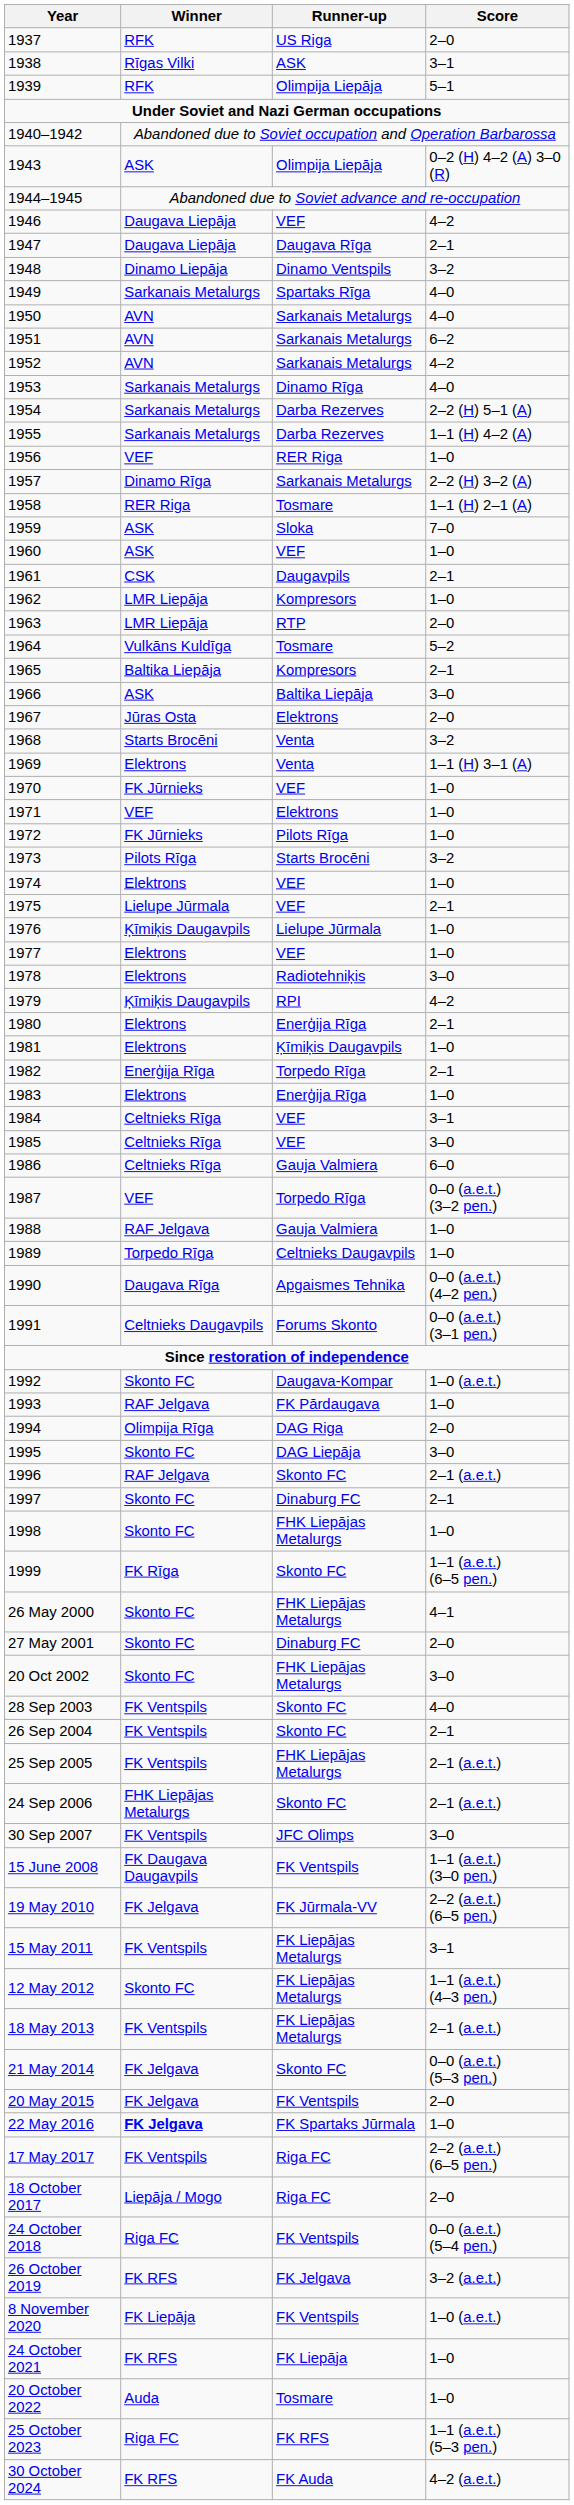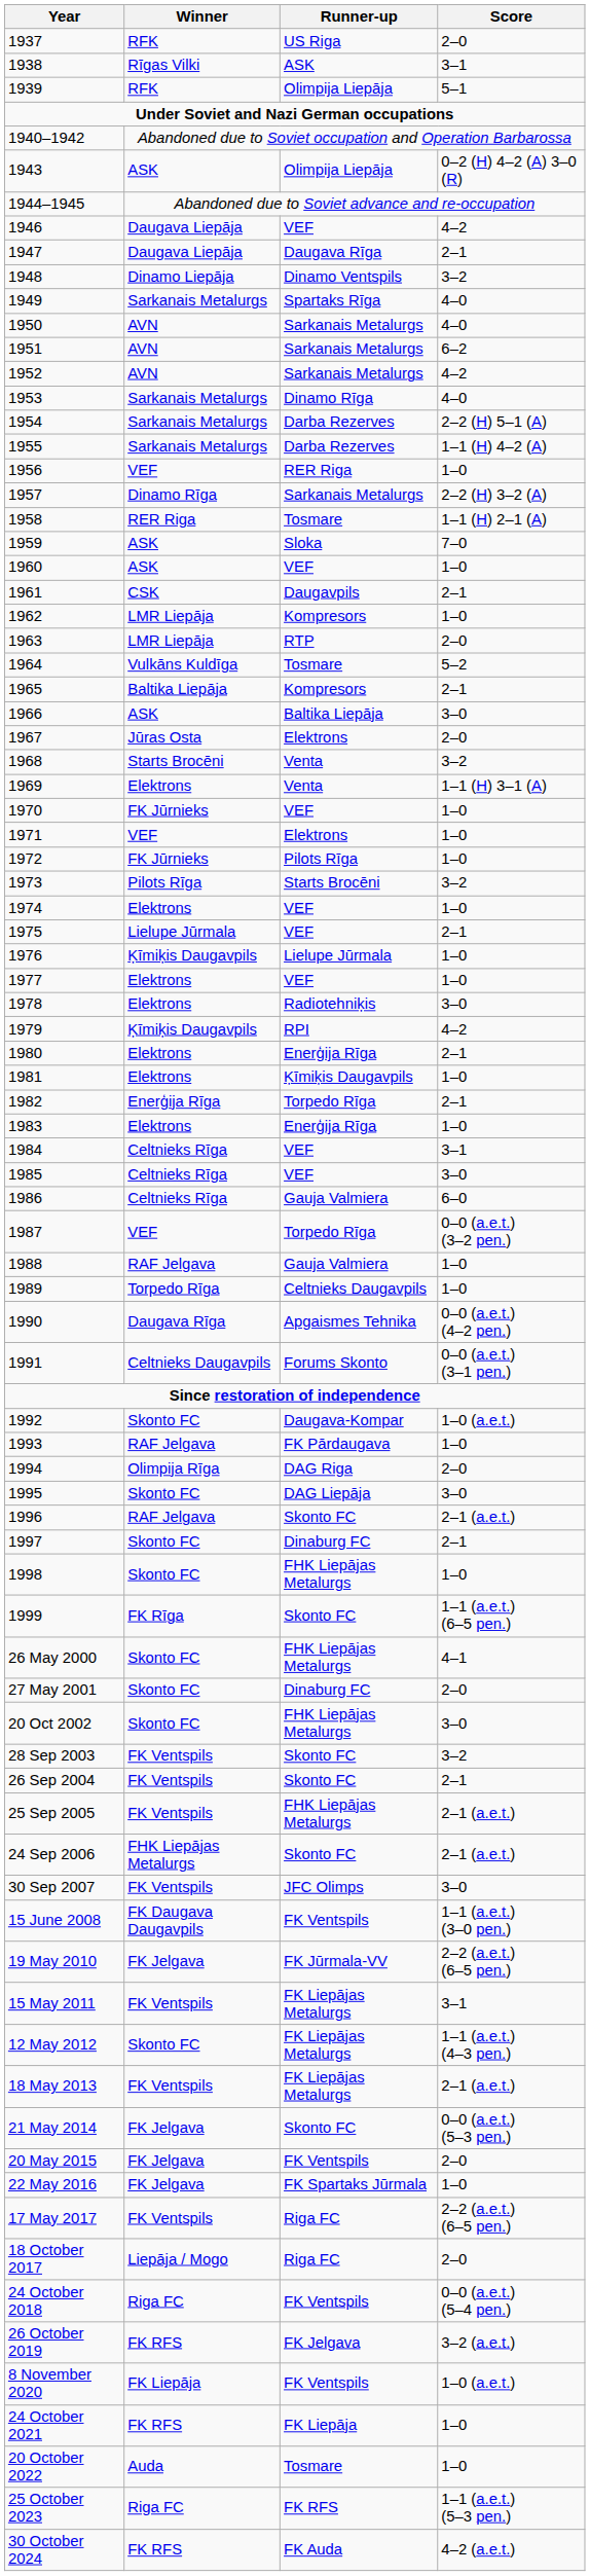 <table class="sortable wikitable">
 <tr>
 <th>Year</th>
 <th>Winner</th>
 <th>Runner-up</th>
 <th>Score</th>
 </tr>
 <tr>
 <td>1937</td>
 <td><a href='#'>RFK</a></td>
 <td><a href='#'>US Riga</a></td>
 <td>2–0</td>
 </tr>
 <tr>
 <td>1938</td>
 <td><a href='#'>Rīgas Vilki</a></td>
 <td><a href='#'>ASK</a></td>
 <td>3–1</td>
 </tr>
 <tr>
 <td>1939</td>
 <td><a href='#'>RFK</a></td>
 <td><a href='#'>Olimpija Liepāja</a></td>
 <td>5–1</td>
 </tr>
 <tr>
 <td colspan=4 align=center><strong>Under Soviet and Nazi German occupations</strong></td>
 </tr>
 <tr>
 <td>1940–1942</td>
 <td colspan=3 align=center><em>Abandoned due to <a href='#'>Soviet occupation</a> and <a href='#'>Operation Barbarossa</a></em></td>
 </tr>
 <tr>
 <td>1943</td>
 <td><a href='#'>ASK</a></td>
 <td><a href='#'>Olimpija Liepāja</a></td>
 <td>0–2 (<a href='#'>H</a>) 4–2 (<a href='#'>A</a>) 3–0 (<a href='#'>R</a>)</td>
 </tr>
 <tr>
 <td>1944–1945</td>
 <td colspan=3 align=center><em>Abandoned due to <a href='#'>Soviet advance and re-occupation</a></em></td>
 </tr>
 <tr>
 <td>1946</td>
 <td><a href='#'>Daugava Liepāja</a></td>
 <td><a href='#'>VEF</a></td>
 <td>4–2</td>
 </tr>
 <tr>
 <td>1947</td>
 <td><a href='#'>Daugava Liepāja</a></td>
 <td><a href='#'>Daugava Rīga</a></td>
 <td>2–1</td>
 </tr>
 <tr>
 <td>1948</td>
 <td><a href='#'>Dinamo Liepāja</a></td>
 <td><a href='#'>Dinamo Ventspils</a></td>
 <td>3–2</td>
 </tr>
 <tr>
 <td>1949</td>
 <td><a href='#'>Sarkanais Metalurgs</a></td>
 <td><a href='#'>Spartaks Rīga</a></td>
 <td>4–0</td>
 </tr>
 <tr>
 <td>1950</td>
 <td><a href='#'>AVN</a></td>
 <td><a href='#'>Sarkanais Metalurgs</a></td>
 <td>4–0</td>
 </tr>
 <tr>
 <td>1951</td>
 <td><a href='#'>AVN</a></td>
 <td><a href='#'>Sarkanais Metalurgs</a></td>
 <td>6–2</td>
 </tr>
 <tr>
 <td>1952</td>
 <td><a href='#'>AVN</a></td>
 <td><a href='#'>Sarkanais Metalurgs</a></td>
 <td>4–2</td>
 </tr>
 <tr>
 <td>1953</td>
 <td><a href='#'>Sarkanais Metalurgs</a></td>
 <td><a href='#'>Dinamo Rīga</a></td>
 <td>4–0</td>
 </tr>
 <tr>
 <td>1954</td>
 <td><a href='#'>Sarkanais Metalurgs</a></td>
 <td><a href='#'>Darba Rezerves</a></td>
 <td>2–2 (<a href='#'>H</a>) 5–1 (<a href='#'>A</a>)</td>
 </tr>
 <tr>
 <td>1955</td>
 <td><a href='#'>Sarkanais Metalurgs</a></td>
 <td><a href='#'>Darba Rezerves</a></td>
 <td>1–1 (<a href='#'>H</a>) 4–2 (<a href='#'>A</a>)</td>
 </tr>
 <tr>
 <td>1956</td>
 <td><a href='#'>VEF</a></td>
 <td><a href='#'>RER Riga</a></td>
 <td>1–0</td>
 </tr>
 <tr>
 <td>1957</td>
 <td><a href='#'>Dinamo Rīga</a></td>
 <td><a href='#'>Sarkanais Metalurgs</a></td>
 <td>2–2 (<a href='#'>H</a>) 3–2 (<a href='#'>A</a>)</td>
 </tr>
 <tr>
 <td>1958</td>
 <td><a href='#'>RER Riga</a></td>
 <td><a href='#'>Tosmare</a></td>
 <td>1–1 (<a href='#'>H</a>) 2–1 (<a href='#'>A</a>)</td>
 </tr>
 <tr>
 <td>1959</td>
 <td><a href='#'>ASK</a></td>
 <td><a href='#'>Sloka</a></td>
 <td>7–0</td>
 </tr>
 <tr>
 <td>1960</td>
 <td><a href='#'>ASK</a></td>
 <td><a href='#'>VEF</a></td>
 <td>1–0</td>
 </tr>
 <tr>
 <td>1961</td>
 <td><a href='#'>CSK</a></td>
 <td><a href='#'>Daugavpils</a></td>
 <td>2–1</td>
 </tr>
 <tr>
 <td>1962</td>
 <td><a href='#'>LMR Liepāja</a></td>
 <td><a href='#'>Kompresors</a></td>
 <td>1–0</td>
 </tr>
 <tr>
 <td>1963</td>
 <td><a href='#'>LMR Liepāja</a></td>
 <td><a href='#'>RTP</a></td>
 <td>2–0</td>
 </tr>
 <tr>
 <td>1964</td>
 <td><a href='#'>Vulkāns Kuldīga</a></td>
 <td><a href='#'>Tosmare</a></td>
 <td>5–2</td>
 </tr>
 <tr>
 <td>1965</td>
 <td><a href='#'>Baltika Liepāja</a></td>
 <td><a href='#'>Kompresors</a></td>
 <td>2–1</td>
 </tr>
 <tr>
 <td>1966</td>
 <td><a href='#'>ASK</a></td>
 <td><a href='#'>Baltika Liepāja</a></td>
 <td>3–0</td>
 </tr>
 <tr>
 <td>1967</td>
 <td><a href='#'>Jūras Osta</a></td>
 <td><a href='#'>Elektrons</a></td>
 <td>2–0</td>
 </tr>
 <tr>
 <td>1968</td>
 <td><a href='#'>Starts Brocēni</a></td>
 <td><a href='#'>Venta</a></td>
 <td>3–2</td>
 </tr>
 <tr>
 <td>1969</td>
 <td><a href='#'>Elektrons</a></td>
 <td><a href='#'>Venta</a></td>
 <td>1–1 (<a href='#'>H</a>) 3–1 (<a href='#'>A</a>)</td>
 </tr>
 <tr>
 <td>1970</td>
 <td><a href='#'>FK Jūrnieks</a></td>
 <td><a href='#'>VEF</a></td>
 <td>1–0</td>
 </tr>
 <tr>
 <td>1971</td>
 <td><a href='#'>VEF</a></td>
 <td><a href='#'>Elektrons</a></td>
 <td>1–0</td>
 </tr>
 <tr>
 <td>1972</td>
 <td><a href='#'>FK Jūrnieks</a></td>
 <td><a href='#'>Pilots Rīga</a></td>
 <td>1–0</td>
 </tr>
 <tr>
 <td>1973</td>
 <td><a href='#'>Pilots Rīga</a></td>
 <td><a href='#'>Starts Brocēni</a></td>
 <td>3–2</td>
 </tr>
 <tr>
 <td>1974</td>
 <td><a href='#'>Elektrons</a></td>
 <td><a href='#'>VEF</a></td>
 <td>1–0</td>
 </tr>
 <tr>
 <td>1975</td>
 <td><a href='#'>Lielupe Jūrmala</a></td>
 <td><a href='#'>VEF</a></td>
 <td>2–1</td>
 </tr>
 <tr>
 <td>1976</td>
 <td><a href='#'>Ķīmiķis Daugavpils</a></td>
 <td><a href='#'>Lielupe Jūrmala</a></td>
 <td>1–0</td>
 </tr>
 <tr>
 <td>1977</td>
 <td><a href='#'>Elektrons</a></td>
 <td><a href='#'>VEF</a></td>
 <td>1–0</td>
 </tr>
 <tr>
 <td>1978</td>
 <td><a href='#'>Elektrons</a></td>
 <td><a href='#'>Radiotehniķis</a></td>
 <td>3–0</td>
 </tr>
 <tr>
 <td>1979</td>
 <td><a href='#'>Ķīmiķis Daugavpils</a></td>
 <td><a href='#'>RPI</a></td>
 <td>4–2</td>
 </tr>
 <tr>
 <td>1980</td>
 <td><a href='#'>Elektrons</a></td>
 <td><a href='#'>Enerģija Rīga</a></td>
 <td>2–1</td>
 </tr>
 <tr>
 <td>1981</td>
 <td><a href='#'>Elektrons</a></td>
 <td><a href='#'>Ķīmiķis Daugavpils</a></td>
 <td>1–0</td>
 </tr>
 <tr>
 <td>1982</td>
 <td><a href='#'>Enerģija Rīga</a></td>
 <td><a href='#'>Torpedo Rīga</a></td>
 <td>2–1</td>
 </tr>
 <tr>
 <td>1983</td>
 <td><a href='#'>Elektrons</a></td>
 <td><a href='#'>Enerģija Rīga</a></td>
 <td>1–0</td>
 </tr>
 <tr>
 <td>1984</td>
 <td><a href='#'>Celtnieks Rīga</a></td>
 <td><a href='#'>VEF</a></td>
 <td>3–1</td>
 </tr>
 <tr>
 <td>1985</td>
 <td><a href='#'>Celtnieks Rīga</a></td>
 <td><a href='#'>VEF</a></td>
 <td>3–0</td>
 </tr>
 <tr>
 <td>1986</td>
 <td><a href='#'>Celtnieks Rīga</a></td>
 <td><a href='#'>Gauja Valmiera</a></td>
 <td>6–0</td>
 </tr>
 <tr>
 <td>1987</td>
 <td><a href='#'>VEF</a></td>
 <td><a href='#'>Torpedo Rīga</a></td>
 <td>0–0 (<a href='#'>a.e.t.</a>)<br>(3–2 <a href='#'>pen.</a>)</td>
 </tr>
 <tr>
 <td>1988</td>
 <td><a href='#'>RAF Jelgava</a></td>
 <td><a href='#'>Gauja Valmiera</a></td>
 <td>1–0</td>
 </tr>
 <tr>
 <td>1989</td>
 <td><a href='#'>Torpedo Rīga</a></td>
 <td><a href='#'>Celtnieks Daugavpils</a></td>
 <td>1–0</td>
 </tr>
 <tr>
 <td>1990</td>
 <td><a href='#'>Daugava Rīga</a></td>
 <td><a href='#'>Apgaismes Tehnika</a></td>
 <td>0–0 (<a href='#'>a.e.t.</a>)<br>(4–2 <a href='#'>pen.</a>)</td>
 </tr>
 <tr>
 <td>1991</td>
 <td><a href='#'>Celtnieks Daugavpils</a></td>
 <td><a href='#'>Forums Skonto</a></td>
 <td>0–0 (<a href='#'>a.e.t.</a>)<br>(3–1 <a href='#'>pen.</a>)</td>
 </tr>
 <tr>
 <td colspan=4 align=center><strong>Since <a href='#'>restoration of independence</a></strong></td>
 </tr>
 <tr>
 <td>1992</td>
 <td><a href='#'>Skonto FC</a></td>
 <td><a href='#'>Daugava-Kompar</a></td>
 <td>1–0 (<a href='#'>a.e.t.</a>)</td>
 </tr>
 <tr>
 <td>1993</td>
 <td><a href='#'>RAF Jelgava</a></td>
 <td><a href='#'>FK Pārdaugava</a></td>
 <td>1–0</td>
 </tr>
 <tr>
 <td>1994</td>
 <td><a href='#'>Olimpija Rīga</a></td>
 <td><a href='#'>DAG Riga</a></td>
 <td>2–0</td>
 </tr>
 <tr>
 <td>1995</td>
 <td><a href='#'>Skonto FC</a></td>
 <td><a href='#'>DAG Liepāja</a></td>
 <td>3–0</td>
 </tr>
 <tr>
 <td>1996</td>
 <td><a href='#'>RAF Jelgava</a></td>
 <td><a href='#'>Skonto FC</a></td>
 <td>2–1 (<a href='#'>a.e.t.</a>)</td>
 </tr>
 <tr>
 <td>1997</td>
 <td><a href='#'>Skonto FC</a></td>
 <td><a href='#'>Dinaburg FC</a></td>
 <td>2–1</td>
 </tr>
 <tr>
 <td>1998</td>
 <td><a href='#'>Skonto FC</a></td>
 <td><a href='#'>FHK Liepājas Metalurgs</a></td>
 <td>1–0</td>
 </tr>
 <tr>
 <td>1999</td>
 <td><a href='#'>FK Rīga</a></td>
 <td><a href='#'>Skonto FC</a></td>
 <td>1–1 (<a href='#'>a.e.t.</a>)<br>(6–5 <a href='#'>pen.</a>)</td>
 </tr>
 <tr>
 <td>26 May 2000</td>
 <td><a href='#'>Skonto FC</a></td>
 <td><a href='#'>FHK Liepājas Metalurgs</a></td>
 <td>4–1</td>
 </tr>
 <tr>
 <td>27 May 2001</td>
 <td><a href='#'>Skonto FC</a></td>
 <td><a href='#'>Dinaburg FC</a></td>
 <td>2–0</td>
 </tr>
 <tr>
 <td>20 Oct 2002</td>
 <td><a href='#'>Skonto FC</a></td>
 <td><a href='#'>FHK Liepājas Metalurgs</a></td>
 <td>3–0</td>
 </tr>
 <tr>
 <td>28 Sep 2003</td>
 <td><a href='#'>FK Ventspils</a></td>
 <td><a href='#'>Skonto FC</a></td>
-<td>4–0</td>
+<td>3–2</td>
 </tr>
 <tr>
 <td>26 Sep 2004</td>
 <td><a href='#'>FK Ventspils</a></td>
 <td><a href='#'>Skonto FC</a></td>
 <td>2–1</td>
 </tr>
 <tr>
 <td>25 Sep 2005</td>
 <td><a href='#'>FK Ventspils</a></td>
 <td><a href='#'>FHK Liepājas Metalurgs</a></td>
 <td>2–1 (<a href='#'>a.e.t.</a>)</td>
 </tr>
 <tr>
 <td>24 Sep 2006</td>
 <td><a href='#'>FHK Liepājas Metalurgs</a></td>
 <td><a href='#'>Skonto FC</a></td>
 <td>2–1 (<a href='#'>a.e.t.</a>)</td>
 </tr>
 <tr>
 <td>30 Sep 2007</td>
 <td><a href='#'>FK Ventspils</a></td>
 <td><a href='#'>JFC Olimps</a></td>
 <td>3–0</td>
 </tr>
 <tr>
 <td><a href='#'>15 June 2008</a></td>
 <td><a href='#'>FK Daugava Daugavpils</a></td>
 <td><a href='#'>FK Ventspils</a></td>
 <td>1–1 (<a href='#'>a.e.t.</a>)<br>(3–0 <a href='#'>pen.</a>)</td>
 </tr>
 <tr>
 <td><a href='#'>19 May 2010</a></td>
 <td><a href='#'>FK Jelgava</a></td>
 <td><a href='#'>FK Jūrmala-VV</a></td>
 <td>2–2 (<a href='#'>a.e.t.</a>)<br>(6–5 <a href='#'>pen.</a>)</td>
 </tr>
 <tr>
 <td><a href='#'>15 May 2011</a></td>
 <td><a href='#'>FK Ventspils</a></td>
 <td><a href='#'>FK Liepājas Metalurgs</a></td>
 <td>3–1</td>
 </tr>
 <tr>
 <td><a href='#'>12 May 2012</a></td>
 <td><a href='#'>Skonto FC</a></td>
 <td><a href='#'>FK Liepājas Metalurgs</a></td>
 <td>1–1 (<a href='#'>a.e.t.</a>)<br>(4–3 <a href='#'>pen.</a>)</td>
 </tr>
 <tr>
 <td><a href='#'>18 May 2013</a></td>
 <td><a href='#'>FK Ventspils</a></td>
 <td><a href='#'>FK Liepājas Metalurgs</a></td>
 <td>2–1 (<a href='#'>a.e.t.</a>)</td>
 </tr>
 <tr>
 <td><a href='#'>21 May 2014</a></td>
 <td><a href='#'>FK Jelgava</a></td>
 <td><a href='#'>Skonto FC</a></td>
 <td>0–0 (<a href='#'>a.e.t.</a>)<br>(5–3 <a href='#'>pen.</a>)</td>
 </tr>
 <tr>
 <td><a href='#'>20 May 2015</a></td>
 <td><a href='#'>FK Jelgava</a></td>
 <td><a href='#'>FK Ventspils</a></td>
 <td>2–0</td>
 </tr>
 <tr>
 <td><a href='#'>22 May 2016</a></td>
-<td><strong><a href='#'>FK Jelgava</a></strong></td>
+<td><a href='#'>FK Jelgava</a></td>
 <td><a href='#'>FK Spartaks Jūrmala</a></td>
 <td>1–0</td>
 </tr>
 <tr>
 <td><a href='#'>17 May 2017</a></td>
 <td><a href='#'>FK Ventspils</a></td>
 <td><a href='#'>Riga FC</a></td>
 <td>2–2 (<a href='#'>a.e.t.</a>)<br>(6–5 <a href='#'>pen.</a>)</td>
 </tr>
 <tr>
 <td><a href='#'>18 October 2017</a></td>
 <td><a href='#'>Liepāja / Mogo</a></td>
 <td><a href='#'>Riga FC</a></td>
 <td>2–0</td>
 </tr>
 <tr>
 <td><a href='#'>24 October 2018</a></td>
 <td><a href='#'>Riga FC</a></td>
 <td><a href='#'>FK Ventspils</a></td>
 <td>0–0 (<a href='#'>a.e.t.</a>)<br>(5–4 <a href='#'>pen.</a>)</td>
 </tr>
 <tr>
 <td><a href='#'>26 October 2019</a></td>
 <td><a href='#'>FK RFS</a></td>
 <td><a href='#'>FK Jelgava</a></td>
 <td>3–2 (<a href='#'>a.e.t.</a>)</td>
 </tr>
 <tr>
 <td><a href='#'>8 November 2020</a></td>
 <td><a href='#'>FK Liepāja</a></td>
 <td><a href='#'>FK Ventspils</a></td>
 <td>1–0 (<a href='#'>a.e.t.</a>)</td>
 </tr>
 <tr>
 <td><a href='#'>24 October 2021</a></td>
 <td><a href='#'>FK RFS</a></td>
 <td><a href='#'>FK Liepāja</a></td>
 <td>1–0</td>
 </tr>
 <tr>
 <td><a href='#'>20 October 2022</a></td>
 <td><a href='#'>Auda</a></td>
 <td><a href='#'>Tosmare</a></td>
 <td>1–0</td>
 </tr>
 <tr>
 <td><a href='#'>25 October 2023</a></td>
 <td><a href='#'>Riga FC</a></td>
 <td><a href='#'>FK RFS</a></td>
 <td>1–1 (<a href='#'>a.e.t.</a>)<br>(5–3 <a href='#'>pen.</a>)</td>
 </tr>
 <tr>
 <td><a href='#'>30 October 2024</a></td>
 <td><a href='#'>FK RFS</a></td>
 <td><a href='#'>FK Auda</a></td>
 <td>4–2 (<a href='#'>a.e.t.</a>)</td>
 </tr>
 </table>
